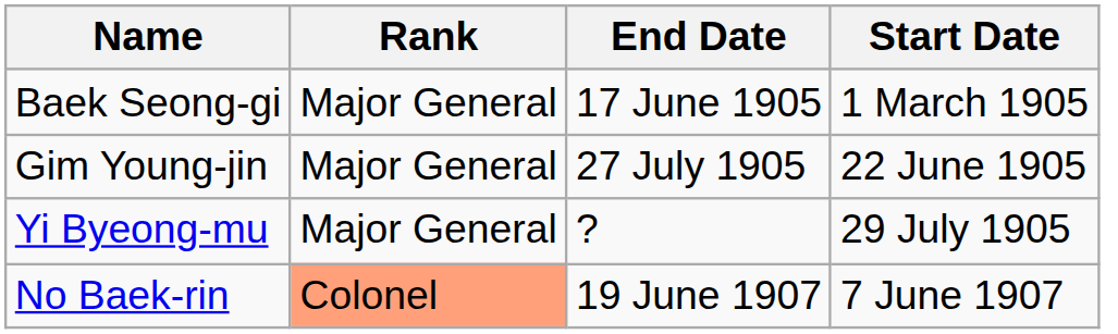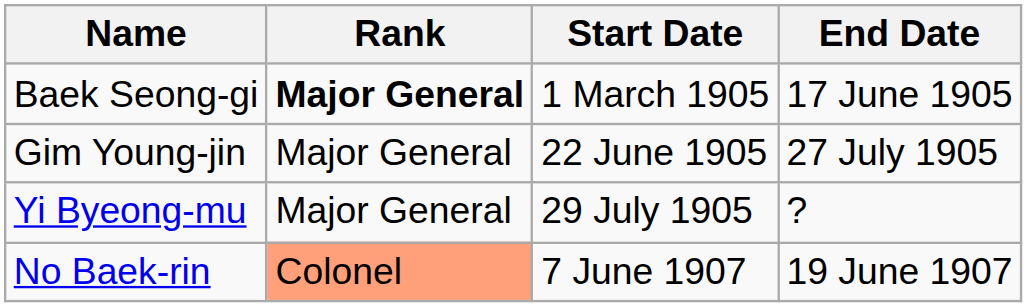 <table class="wikitable">
 <tr>
 <th>Name</th>
 <th>Rank</th>
+<th>Start Date</th>
 <th>End Date</th>
-<th>Start Date</th>
 </tr>
 <tr>
 <td>Baek Seong-gi</td>
-<td>Major General</td>
+<td><strong>Major General</strong></td>
+<td>1 March 1905</td>
 <td>17 June 1905</td>
-<td>1 March 1905</td>
 </tr>
 <tr>
 <td>Gim Young-jin</td>
 <td>Major General</td>
+<td>22 June 1905</td>
 <td>27 July 1905</td>
-<td>22 June 1905</td>
 </tr>
 <tr>
 <td><a href='#'>Yi Byeong-mu</a></td>
 <td>Major General</td>
+<td>29 July 1905</td>
 <td>?</td>
-<td>29 July 1905</td>
 </tr>
 <tr>
 <td><a href='#'>No Baek-rin</a></td>
 <td style="background: lightsalmon;">Colonel</td>
+<td>7 June 1907</td>
 <td>19 June 1907</td>
-<td>7 June 1907</td>
 </tr>
 </table>
